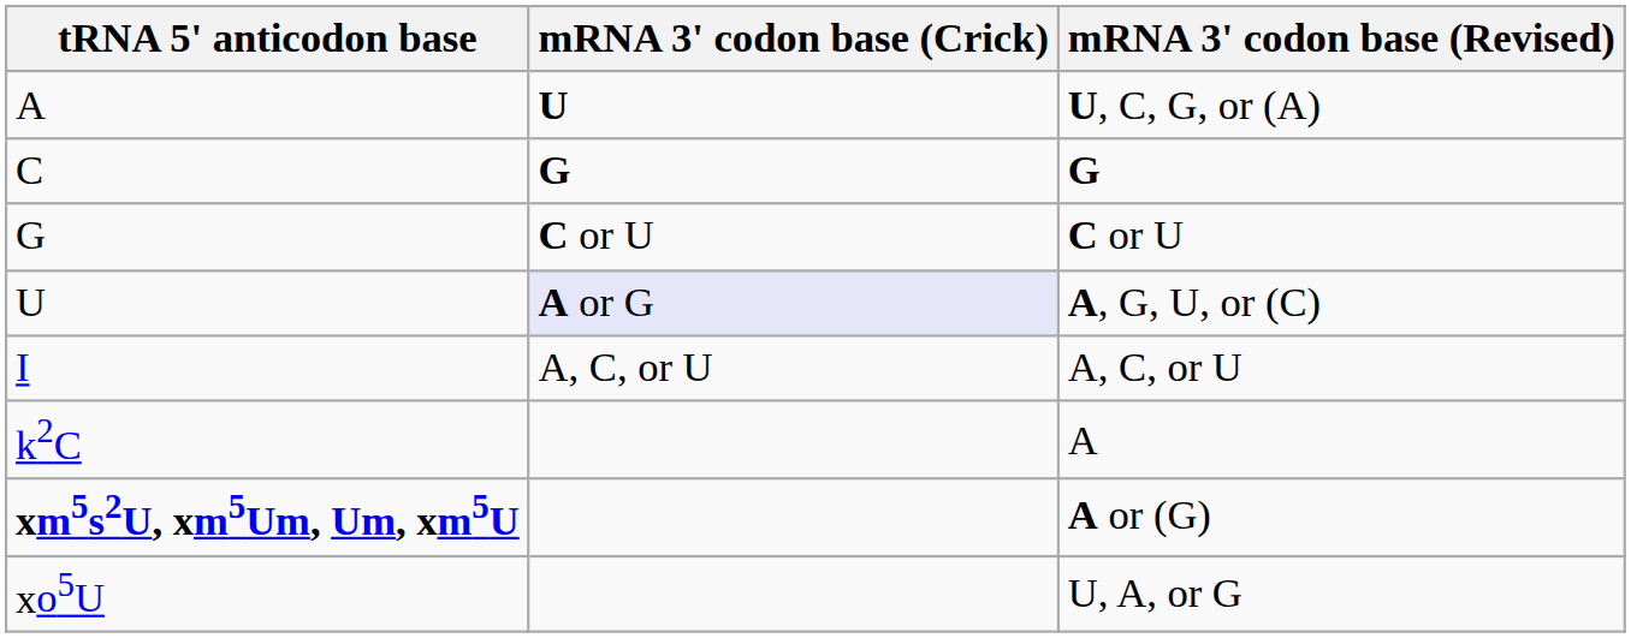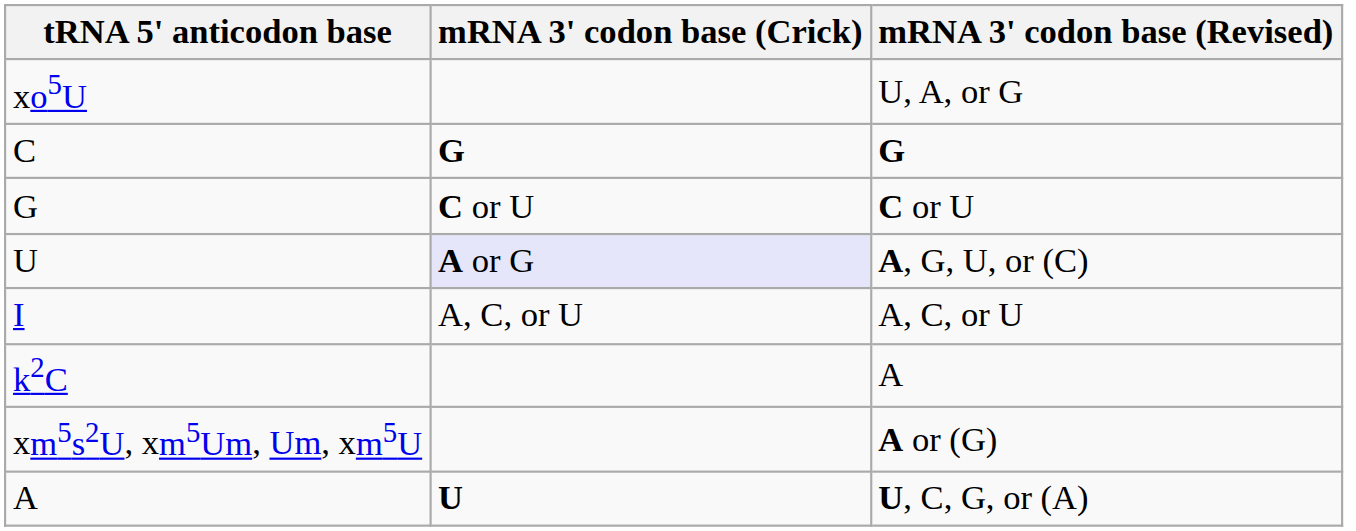 <table class="wikitable">
 <tr>
 <th>tRNA 5' anticodon base</th>
 <th>mRNA 3' codon base (Crick)</th>
 <th>mRNA 3' codon base (Revised)</th>
 </tr>
 <tr>
-<td>A</td>
-<td><strong>U</strong></td>
-<td><strong>U</strong>, C, G, or (A)</td>
+<td>x<a href='#'>o<sup>5</sup>U</a></td>
+<td></td>
+<td>U, A, or G</td>
 </tr>
 <tr>
 <td>C</td>
 <td><strong>G</strong></td>
 <td><strong>G</strong></td>
 </tr>
 <tr>
 <td>G</td>
 <td><strong>C</strong> or U</td>
 <td><strong>C</strong> or U</td>
 </tr>
 <tr>
 <td>U</td>
 <td style="background: lavender;"><strong>A</strong> or G</td>
 <td><strong>A</strong>, G, U, or (C)</td>
 </tr>
 <tr>
 <td><a href='#'>I</a></td>
 <td>A, C, or U</td>
 <td>A, C, or U</td>
 </tr>
 <tr>
 <td><a href='#'>k<sup>2</sup>C</a></td>
 <td></td>
 <td>A</td>
 </tr>
 <tr>
-<td><strong>x<a href='#'>m<sup>5</sup>s<sup>2</sup>U</a>, x<a href='#'>m<sup>5</sup>Um</a>, <a href='#'>Um</a>, x<a href='#'>m<sup>5</sup>U</a></strong></td>
+<td>x<a href='#'>m<sup>5</sup>s<sup>2</sup>U</a>, x<a href='#'>m<sup>5</sup>Um</a>, <a href='#'>Um</a>, x<a href='#'>m<sup>5</sup>U</a></td>
 <td></td>
 <td><strong>A</strong> or (G)</td>
 </tr>
 <tr>
-<td>x<a href='#'>o<sup>5</sup>U</a></td>
-<td></td>
-<td>U, A, or G</td>
+<td>A</td>
+<td><strong>U</strong></td>
+<td><strong>U</strong>, C, G, or (A)</td>
 </tr>
 </table>
